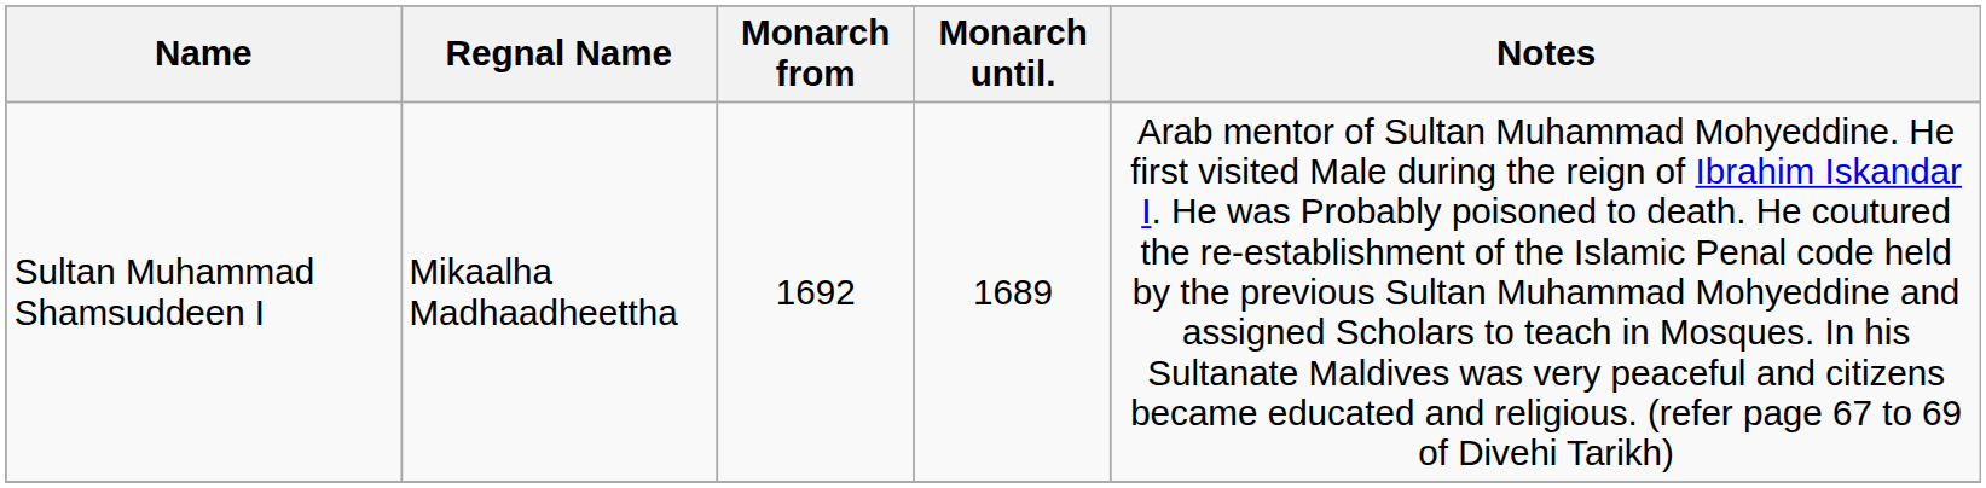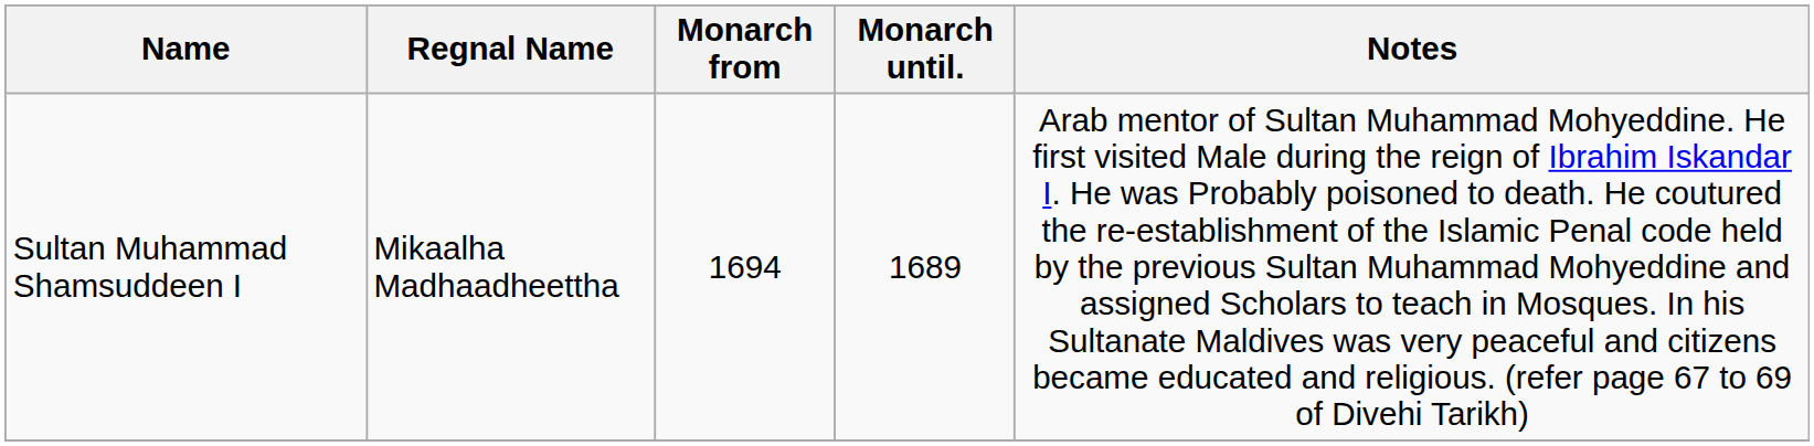 <table width=100% class="wikitable">
 <tr>
 <th width=20%>Name</th>
 <th>Regnal Name</th>
 <th width=10%>Monarch from</th>
 <th width=10%>Monarch until.</th>
 <th width=44%>Notes</th>
 </tr>
 <tr>
 <td align="left">Sultan Muhammad Shamsuddeen I</td>
 <td>Mikaalha Madhaadheettha</td>
-<td align="center">1692</td>
+<td align="center">1694</td>
 <td align="center">1689</td>
 <td align="center">Arab mentor of Sultan Muhammad Mohyeddine. He first visited Male during the reign of <a href='#'>Ibrahim Iskandar I</a>. He was Probably poisoned to death. He coutured the re-establishment of the Islamic Penal code held by the previous Sultan Muhammad Mohyeddine and assigned Scholars to teach in Mosques. In his Sultanate Maldives was very peaceful and citizens became educated and religious. (refer page 67 to 69 of Divehi Tarikh)</td>
 </tr>
 <tr>
 </tr>
 </table>
